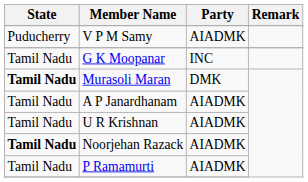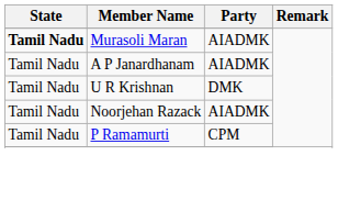 <table class="wikitable sortable">
 <tr>
 <th>State</th>
 <th>Member Name</th>
 <th>Party</th>
 <th>Remark</th>
 </tr>
 <tr>
 </tr>
 <tr>
-<td>Puducherry</td>
-<td>V P M Samy</td>
-<td>AIADMK</td>
-<td></td>
-</tr>
-<tr>
-</tr>
-<tr>
-<td>Tamil Nadu</td>
-<td><a href='#'>G K Moopanar</a></td>
-<td>INC</td>
-<td></td>
 </tr>
 <tr>
 <td><strong>Tamil Nadu</strong></td>
 <td><a href='#'>Murasoli Maran</a></td>
-<td>DMK</td>
+<td>AIADMK</td>
 </tr>
 <tr>
 <td>Tamil Nadu</td>
 <td>A P Janardhanam</td>
 <td>AIADMK</td>
 </tr>
 <tr>
 <td>Tamil Nadu</td>
 <td>U R Krishnan</td>
-<td>AIADMK</td>
+<td>DMK</td>
 </tr>
 <tr>
-<td><strong>Tamil Nadu</strong></td>
+<td>Tamil Nadu</td>
 <td>Noorjehan Razack</td>
 <td>AIADMK</td>
 </tr>
 <tr>
 <td>Tamil Nadu</td>
 <td><a href='#'>P Ramamurti</a></td>
-<td>AIADMK</td>
+<td>CPM</td>
 </tr>
 <tr>
 </tr>
 <tr>
 </tr>
 </table>
